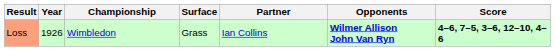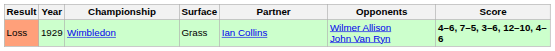 <table class='sortable wikitable'>
 <tr>
 <th style="width:40px">Result</th>
 <th style="width:35px">Year</th>
 <th style="width:180px">Championship</th>
 <th style="width:50px">Surface</th>
 <th style="width:170px">Partner</th>
 <th style="width:170px">Opponents</th>
 <th style="width:180px" class="unsortable">Score</th>
 </tr>
 <tr bgcolor="#CCFFCC">
 <td style="background:#ffa07a;">Loss</td>
-<td>1926</td>
+<td>1929</td>
 <td><a href='#'>Wimbledon</a></td>
 <td>Grass</td>
 <td> <a href='#'>Ian Collins</a></td>
-<td><strong> <a href='#'>Wilmer Allison</a><br> <a href='#'>John Van Ryn</a></strong></td>
+<td> <a href='#'>Wilmer Allison</a><br> <a href='#'>John Van Ryn</a></td>
 <td><strong>4–6, 7–5, 3–6, 12–10, 4–6</strong></td>
 </tr>
 </table>
